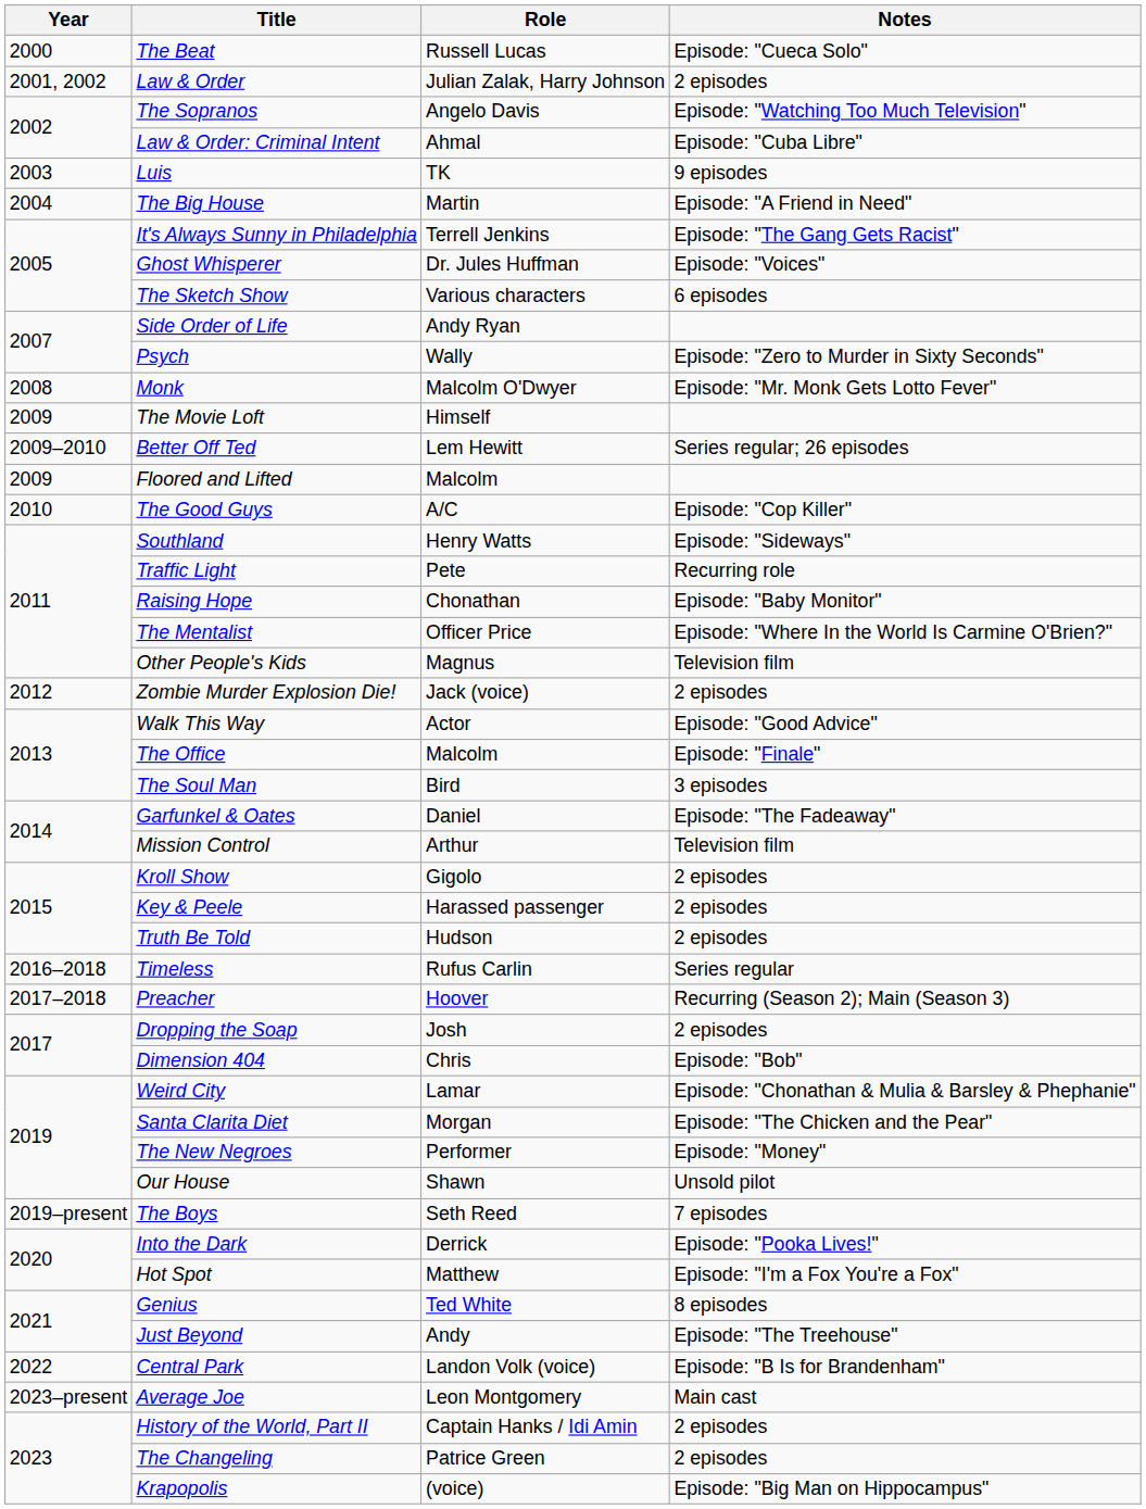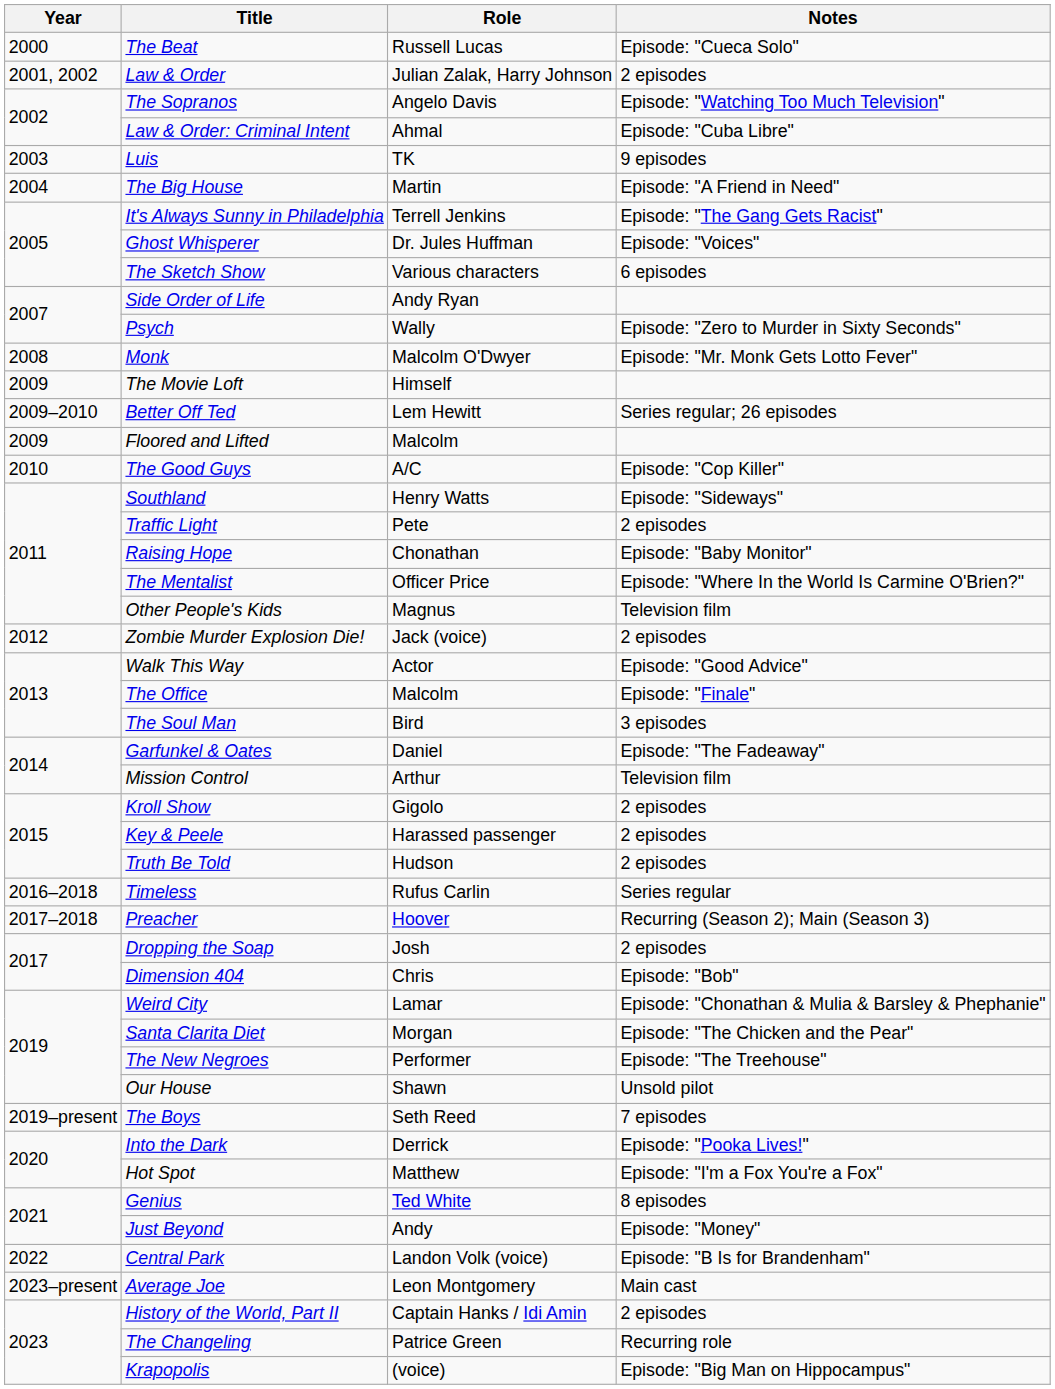 <table class="wikitable">
 <tr>
 <th>Year</th>
 <th>Title</th>
 <th>Role</th>
 <th>Notes</th>
 </tr>
 <tr>
 <td>2000</td>
 <td><em><a href='#'>The Beat</a></em></td>
 <td>Russell Lucas</td>
 <td>Episode: "Cueca Solo"</td>
 </tr>
 <tr>
 <td>2001, 2002</td>
 <td><em><a href='#'>Law & Order</a></em></td>
 <td>Julian Zalak, Harry Johnson</td>
 <td>2 episodes</td>
 </tr>
 <tr>
 <td rowspan="2">2002</td>
 <td><em><a href='#'>The Sopranos</a></em></td>
 <td>Angelo Davis</td>
 <td>Episode: "<a href='#'>Watching Too Much Television</a>"</td>
 </tr>
 <tr>
 <td><em><a href='#'>Law & Order: Criminal Intent</a></em></td>
 <td>Ahmal</td>
 <td>Episode: "Cuba Libre"</td>
 </tr>
 <tr>
 <td>2003</td>
 <td><em><a href='#'>Luis</a></em></td>
 <td>TK</td>
 <td>9 episodes</td>
 </tr>
 <tr>
 <td>2004</td>
 <td><em><a href='#'>The Big House</a></em></td>
 <td>Martin</td>
 <td>Episode: "A Friend in Need"</td>
 </tr>
 <tr>
 <td rowspan="3">2005</td>
 <td><em><a href='#'>It's Always Sunny in Philadelphia</a></em></td>
 <td>Terrell Jenkins</td>
 <td>Episode: "<a href='#'>The Gang Gets Racist</a>"</td>
 </tr>
 <tr>
 <td><em><a href='#'>Ghost Whisperer</a></em></td>
 <td>Dr. Jules Huffman</td>
 <td>Episode: "Voices"</td>
 </tr>
 <tr>
 <td><em><a href='#'>The Sketch Show</a></em></td>
 <td>Various characters</td>
 <td>6 episodes</td>
 </tr>
 <tr>
 <td rowspan="2">2007</td>
 <td><em><a href='#'>Side Order of Life</a></em></td>
 <td>Andy Ryan</td>
 <td></td>
 </tr>
 <tr>
 <td><em><a href='#'>Psych</a></em></td>
 <td>Wally</td>
 <td>Episode: "Zero to Murder in Sixty Seconds"</td>
 </tr>
 <tr>
 <td>2008</td>
 <td><em><a href='#'>Monk</a></em></td>
 <td>Malcolm O'Dwyer</td>
 <td>Episode: "Mr. Monk Gets Lotto Fever"</td>
 </tr>
 <tr>
 <td>2009</td>
 <td><em>The Movie Loft</em></td>
 <td>Himself</td>
 <td></td>
 </tr>
 <tr>
 <td>2009–2010</td>
 <td><em><a href='#'>Better Off Ted</a></em></td>
 <td>Lem Hewitt</td>
 <td>Series regular; 26 episodes</td>
 </tr>
 <tr>
 <td>2009</td>
 <td><em>Floored and Lifted</em></td>
 <td>Malcolm</td>
 <td></td>
 </tr>
 <tr>
 <td>2010</td>
 <td><em><a href='#'>The Good Guys</a></em></td>
 <td>A/C</td>
 <td>Episode: "Cop Killer"</td>
 </tr>
 <tr>
 <td rowspan="5">2011</td>
 <td><em><a href='#'>Southland</a></em></td>
 <td>Henry Watts</td>
 <td>Episode: "Sideways"</td>
 </tr>
 <tr>
 <td><em><a href='#'>Traffic Light</a></em></td>
 <td>Pete</td>
-<td>Recurring role</td>
+<td>2 episodes</td>
 </tr>
 <tr>
 <td><em><a href='#'>Raising Hope</a></em></td>
 <td>Chonathan</td>
 <td>Episode: "Baby Monitor"</td>
 </tr>
 <tr>
 <td><em><a href='#'>The Mentalist</a></em></td>
 <td>Officer Price</td>
 <td>Episode: "Where In the World Is Carmine O'Brien?"</td>
 </tr>
 <tr>
 <td><em>Other People's Kids</em></td>
 <td>Magnus</td>
 <td>Television film</td>
 </tr>
 <tr>
 <td>2012</td>
 <td><em>Zombie Murder Explosion Die!</em></td>
 <td>Jack (voice)</td>
 <td>2 episodes</td>
 </tr>
 <tr>
 <td rowspan="3">2013</td>
 <td><em>Walk This Way</em></td>
 <td>Actor</td>
 <td>Episode: "Good Advice"</td>
 </tr>
 <tr>
 <td><em><a href='#'>The Office</a></em></td>
 <td>Malcolm</td>
 <td>Episode: "<a href='#'>Finale</a>"</td>
 </tr>
 <tr>
 <td><em><a href='#'>The Soul Man</a></em></td>
 <td>Bird</td>
 <td>3 episodes</td>
 </tr>
 <tr>
 <td rowspan="2">2014</td>
 <td><em><a href='#'>Garfunkel & Oates</a></em></td>
 <td>Daniel</td>
 <td>Episode: "The Fadeaway"</td>
 </tr>
 <tr>
 <td><em>Mission Control</em></td>
 <td>Arthur</td>
 <td>Television film</td>
 </tr>
 <tr>
 <td rowspan="3">2015</td>
 <td><em><a href='#'>Kroll Show</a></em></td>
 <td>Gigolo</td>
 <td>2 episodes</td>
 </tr>
 <tr>
 <td><em><a href='#'>Key & Peele</a></em></td>
 <td>Harassed passenger</td>
 <td>2 episodes</td>
 </tr>
 <tr>
 <td><em><a href='#'>Truth Be Told</a></em></td>
 <td>Hudson</td>
 <td>2 episodes</td>
 </tr>
 <tr>
 <td>2016–2018</td>
 <td><em><a href='#'>Timeless</a></em></td>
 <td>Rufus Carlin</td>
 <td>Series regular</td>
 </tr>
 <tr>
 <td>2017–2018</td>
 <td><em><a href='#'>Preacher</a></em></td>
 <td><a href='#'>Hoover</a></td>
 <td>Recurring (Season 2); Main (Season 3)</td>
 </tr>
 <tr>
 <td rowspan="2">2017</td>
 <td><em><a href='#'>Dropping the Soap</a></em></td>
 <td>Josh</td>
 <td>2 episodes</td>
 </tr>
 <tr>
 <td><em><a href='#'>Dimension 404</a></em></td>
 <td>Chris</td>
 <td>Episode: "Bob"</td>
 </tr>
 <tr>
 <td rowspan="4">2019</td>
 <td><em><a href='#'>Weird City</a></em></td>
 <td>Lamar</td>
 <td>Episode: "Chonathan & Mulia & Barsley & Phephanie"</td>
 </tr>
 <tr>
 <td><em><a href='#'>Santa Clarita Diet</a></em></td>
 <td>Morgan</td>
 <td>Episode: "The Chicken and the Pear"</td>
 </tr>
 <tr>
 <td><em><a href='#'>The New Negroes</a></em></td>
 <td>Performer</td>
-<td>Episode: "Money"</td>
+<td>Episode: "The Treehouse"</td>
 </tr>
 <tr>
 <td><em>Our House</em></td>
 <td>Shawn</td>
 <td>Unsold pilot</td>
 </tr>
 <tr>
 <td>2019–present</td>
 <td><em><a href='#'>The Boys</a></em></td>
 <td>Seth Reed</td>
 <td>7 episodes</td>
 </tr>
 <tr>
 <td rowspan="2">2020</td>
 <td><em><a href='#'>Into the Dark</a></em></td>
 <td>Derrick</td>
 <td>Episode: "<a href='#'>Pooka Lives!</a>"</td>
 </tr>
 <tr>
 <td><em>Hot Spot</em></td>
 <td>Matthew</td>
 <td>Episode: "I'm a Fox You're a Fox"</td>
 </tr>
 <tr>
 <td rowspan="2">2021</td>
 <td><em><a href='#'>Genius</a></em></td>
 <td><a href='#'>Ted White</a></td>
 <td>8 episodes</td>
 </tr>
 <tr>
 <td><em><a href='#'>Just Beyond</a></em></td>
 <td>Andy</td>
-<td>Episode: "The Treehouse"</td>
+<td>Episode: "Money"</td>
 </tr>
 <tr>
 <td>2022</td>
 <td><em><a href='#'>Central Park</a></em></td>
 <td>Landon Volk (voice)</td>
 <td>Episode: "B Is for Brandenham"</td>
 </tr>
 <tr>
 <td>2023–present</td>
 <td><em><a href='#'>Average Joe</a></em></td>
 <td>Leon Montgomery</td>
 <td>Main cast</td>
 </tr>
 <tr>
 <td rowspan="3">2023</td>
 <td><em><a href='#'>History of the World, Part II</a></em></td>
 <td>Captain Hanks / <a href='#'>Idi Amin</a></td>
 <td>2 episodes</td>
 </tr>
 <tr>
 <td><em><a href='#'>The Changeling</a></em></td>
 <td>Patrice Green</td>
-<td>2 episodes</td>
+<td>Recurring role</td>
 </tr>
 <tr>
 <td><em><a href='#'>Krapopolis</a></em></td>
 <td>(voice)</td>
 <td>Episode: "Big Man on Hippocampus"</td>
 </tr>
 </table>
